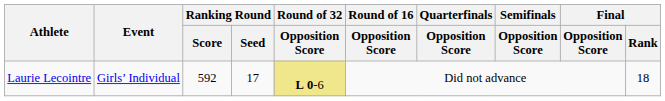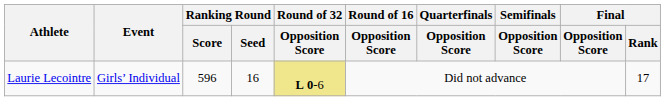 <table class="wikitable" border="1" style="font-size:90%">
 <tr>
 <th rowspan=2>Athlete</th>
 <th rowspan=2>Event</th>
 <th colspan=2>Ranking Round</th>
 <th>Round of 32</th>
 <th>Round of 16</th>
 <th>Quarterfinals</th>
 <th>Semifinals</th>
 <th colspan=2>Final</th>
 </tr>
 <tr>
 <th>Score</th>
 <th>Seed</th>
 <th>Opposition<br>Score</th>
 <th>Opposition<br>Score</th>
 <th>Opposition<br>Score</th>
 <th>Opposition<br>Score</th>
 <th>Opposition<br>Score</th>
 <th>Rank</th>
 </tr>
 <tr>
 <td><a href='#'>Laurie Lecointre</a></td>
 <td><a href='#'>Girls’ Individual</a></td>
-<td align=center>592</td>
-<td align=center>17</td>
+<td align=center>596</td>
+<td align=center>16</td>
 <td align=center style="background: khaki;"> <br> <strong>L</strong> <strong>0</strong>-6</td>
 <td colspan=4 align=center>Did not advance</td>
-<td align=center>18</td>
+<td align=center>17</td>
 </tr>
 </table>
